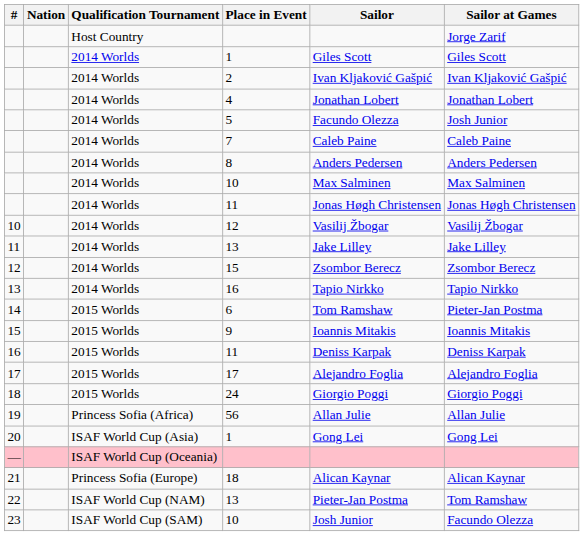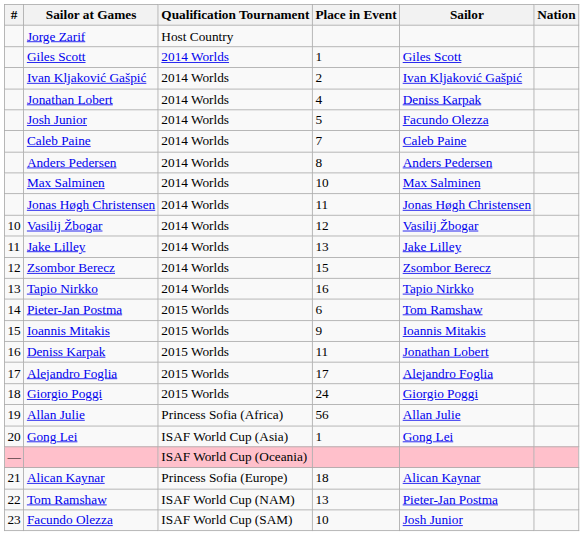 <table class="sortable wikitable">
 <tr>
 <th>#</th>
-<th>Nation</th>
+<th>Sailor at Games</th>
 <th>Qualification Tournament</th>
 <th>Place in Event</th>
 <th>Sailor</th>
-<th>Sailor at Games</th>
+<th>Nation</th>
 </tr>
 <tr>
 <td></td>
-<td></td>
+<td><a href='#'>Jorge Zarif</a></td>
 <td>Host Country</td>
 <td></td>
 <td></td>
-<td><a href='#'>Jorge Zarif</a></td>
+<td></td>
 </tr>
 <tr>
 <td></td>
-<td></td>
+<td><a href='#'>Giles Scott</a></td>
 <td><a href='#'>2014 Worlds</a></td>
 <td>1</td>
 <td><a href='#'>Giles Scott</a></td>
-<td><a href='#'>Giles Scott</a></td>
+<td></td>
 </tr>
 <tr>
 <td></td>
-<td></td>
+<td><a href='#'>Ivan Kljaković Gašpić</a></td>
 <td>2014 Worlds</td>
 <td>2</td>
 <td><a href='#'>Ivan Kljaković Gašpić</a></td>
-<td><a href='#'>Ivan Kljaković Gašpić</a></td>
+<td></td>
 </tr>
 <tr>
 <td></td>
-<td></td>
+<td><a href='#'>Jonathan Lobert</a></td>
 <td>2014 Worlds</td>
 <td>4</td>
-<td><a href='#'>Jonathan Lobert</a></td>
-<td><a href='#'>Jonathan Lobert</a></td>
+<td><a href='#'>Deniss Karpak</a></td>
+<td></td>
 </tr>
 <tr>
 <td></td>
-<td></td>
+<td><a href='#'>Josh Junior</a></td>
 <td>2014 Worlds</td>
 <td>5</td>
 <td><a href='#'>Facundo Olezza</a></td>
-<td><a href='#'>Josh Junior</a></td>
+<td></td>
 </tr>
 <tr>
 <td></td>
-<td></td>
+<td><a href='#'>Caleb Paine</a></td>
 <td>2014 Worlds</td>
 <td>7</td>
 <td><a href='#'>Caleb Paine</a></td>
-<td><a href='#'>Caleb Paine</a></td>
+<td></td>
 </tr>
 <tr>
 <td></td>
-<td></td>
+<td><a href='#'>Anders Pedersen</a></td>
 <td>2014 Worlds</td>
 <td>8</td>
 <td><a href='#'>Anders Pedersen</a></td>
-<td><a href='#'>Anders Pedersen</a></td>
+<td></td>
 </tr>
 <tr>
 <td></td>
-<td></td>
+<td><a href='#'>Max Salminen</a></td>
 <td>2014 Worlds</td>
 <td>10</td>
 <td><a href='#'>Max Salminen</a></td>
-<td><a href='#'>Max Salminen</a></td>
+<td></td>
 </tr>
 <tr>
 <td></td>
-<td></td>
+<td><a href='#'>Jonas Høgh Christensen</a></td>
 <td>2014 Worlds</td>
 <td>11</td>
 <td><a href='#'>Jonas Høgh Christensen</a></td>
-<td><a href='#'>Jonas Høgh Christensen</a></td>
+<td></td>
 </tr>
 <tr>
 <td>10</td>
-<td></td>
+<td><a href='#'>Vasilij Žbogar</a></td>
 <td>2014 Worlds</td>
 <td>12</td>
 <td><a href='#'>Vasilij Žbogar</a></td>
-<td><a href='#'>Vasilij Žbogar</a></td>
+<td></td>
 </tr>
 <tr>
 <td>11</td>
-<td></td>
+<td><a href='#'>Jake Lilley</a></td>
 <td>2014 Worlds</td>
 <td>13</td>
 <td><a href='#'>Jake Lilley</a></td>
-<td><a href='#'>Jake Lilley</a></td>
+<td></td>
 </tr>
 <tr>
 <td>12</td>
-<td></td>
+<td><a href='#'>Zsombor Berecz</a></td>
 <td>2014 Worlds</td>
 <td>15</td>
 <td><a href='#'>Zsombor Berecz</a></td>
-<td><a href='#'>Zsombor Berecz</a></td>
+<td></td>
 </tr>
 <tr>
 <td>13</td>
-<td></td>
+<td><a href='#'>Tapio Nirkko</a></td>
 <td>2014 Worlds</td>
 <td>16</td>
 <td><a href='#'>Tapio Nirkko</a></td>
-<td><a href='#'>Tapio Nirkko</a></td>
+<td></td>
 </tr>
 <tr>
 <td>14</td>
-<td></td>
+<td><a href='#'>Pieter-Jan Postma</a></td>
 <td>2015 Worlds</td>
 <td>6</td>
 <td><a href='#'>Tom Ramshaw</a></td>
-<td><a href='#'>Pieter-Jan Postma</a></td>
+<td></td>
 </tr>
 <tr>
 <td>15</td>
-<td></td>
+<td><a href='#'>Ioannis Mitakis</a></td>
 <td>2015 Worlds</td>
 <td>9</td>
 <td><a href='#'>Ioannis Mitakis</a></td>
-<td><a href='#'>Ioannis Mitakis</a></td>
+<td></td>
 </tr>
 <tr>
 <td>16</td>
-<td></td>
+<td><a href='#'>Deniss Karpak</a></td>
 <td>2015 Worlds</td>
 <td>11</td>
-<td><a href='#'>Deniss Karpak</a></td>
-<td><a href='#'>Deniss Karpak</a></td>
+<td><a href='#'>Jonathan Lobert</a></td>
+<td></td>
 </tr>
 <tr>
 <td>17</td>
-<td></td>
+<td><a href='#'>Alejandro Foglia</a></td>
 <td>2015 Worlds</td>
 <td>17</td>
 <td><a href='#'>Alejandro Foglia</a></td>
-<td><a href='#'>Alejandro Foglia</a></td>
+<td></td>
 </tr>
 <tr>
 <td>18</td>
-<td></td>
+<td><a href='#'>Giorgio Poggi</a></td>
 <td>2015 Worlds</td>
 <td>24</td>
 <td><a href='#'>Giorgio Poggi</a></td>
-<td><a href='#'>Giorgio Poggi</a></td>
+<td></td>
 </tr>
 <tr>
 <td>19</td>
-<td></td>
+<td><a href='#'>Allan Julie</a></td>
 <td>Princess Sofia (Africa)</td>
 <td>56</td>
 <td><a href='#'>Allan Julie</a></td>
-<td><a href='#'>Allan Julie</a></td>
+<td></td>
 </tr>
 <tr>
 <td>20</td>
-<td></td>
+<td><a href='#'>Gong Lei</a></td>
 <td>ISAF World Cup (Asia)</td>
 <td>1</td>
 <td><a href='#'>Gong Lei</a></td>
-<td><a href='#'>Gong Lei</a></td>
+<td></td>
 </tr>
 <tr style="background:pink;">
 <td>—</td>
 <td></td>
 <td>ISAF World Cup (Oceania)</td>
 <td></td>
 <td></td>
 <td></td>
 </tr>
 <tr>
 <td>21</td>
-<td></td>
+<td><a href='#'>Alican Kaynar</a></td>
 <td>Princess Sofia (Europe)</td>
 <td>18</td>
 <td><a href='#'>Alican Kaynar</a></td>
-<td><a href='#'>Alican Kaynar</a></td>
+<td></td>
 </tr>
 <tr>
 <td>22</td>
-<td></td>
+<td><a href='#'>Tom Ramshaw</a></td>
 <td>ISAF World Cup (NAM)</td>
 <td>13</td>
 <td><a href='#'>Pieter-Jan Postma</a></td>
-<td><a href='#'>Tom Ramshaw</a></td>
+<td></td>
 </tr>
 <tr>
 <td>23</td>
-<td></td>
+<td><a href='#'>Facundo Olezza</a></td>
 <td>ISAF World Cup (SAM)</td>
 <td>10</td>
 <td><a href='#'>Josh Junior</a></td>
-<td><a href='#'>Facundo Olezza</a></td>
+<td></td>
 </tr>
 </table>
